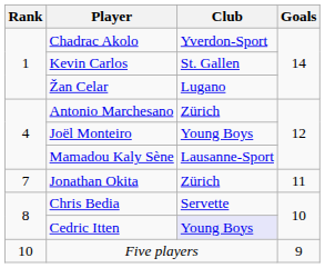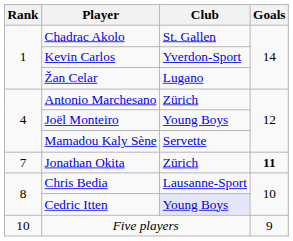 <table class="wikitable sortable" style="text-align:center">
 <tr>
 <th>Rank</th>
 <th>Player</th>
 <th>Club</th>
 <th>Goals</th>
 </tr>
 <tr>
 <td rowspan=3>1</td>
 <td align=left> <a href='#'>Chadrac Akolo</a></td>
-<td align=left><a href='#'>Yverdon-Sport</a></td>
+<td align=left><a href='#'>St. Gallen</a></td>
 <td rowspan=3>14</td>
 </tr>
 <tr>
 <td align=left> <a href='#'>Kevin Carlos</a></td>
-<td align=left><a href='#'>St. Gallen</a></td>
+<td align=left><a href='#'>Yverdon-Sport</a></td>
 </tr>
 <tr>
 <td align=left> <a href='#'>Žan Celar</a></td>
 <td align=left><a href='#'>Lugano</a></td>
 </tr>
 <tr>
 <td rowspan=3>4</td>
 <td align=left> <a href='#'>Antonio Marchesano</a></td>
 <td align=left><a href='#'>Zürich</a></td>
 <td rowspan=3>12</td>
 </tr>
 <tr>
 <td align=left> <a href='#'>Joël Monteiro</a></td>
 <td align=left><a href='#'>Young Boys</a></td>
 </tr>
 <tr>
 <td align=left> <a href='#'>Mamadou Kaly Sène</a></td>
-<td align=left><a href='#'>Lausanne-Sport</a></td>
+<td align=left><a href='#'>Servette</a></td>
 </tr>
 <tr>
 <td>7</td>
 <td align=left> <a href='#'>Jonathan Okita</a></td>
 <td align=left><a href='#'>Zürich</a></td>
-<td>11</td>
+<td><strong>11</strong></td>
 </tr>
 <tr>
 <td rowspan=2>8</td>
 <td align=left> <a href='#'>Chris Bedia</a></td>
-<td align=left><a href='#'>Servette</a></td>
+<td align=left><a href='#'>Lausanne-Sport</a></td>
 <td rowspan=2>10</td>
 </tr>
 <tr>
 <td align=left> <a href='#'>Cedric Itten</a></td>
 <td align=left style="background: lavender;"><a href='#'>Young Boys</a></td>
 </tr>
 <tr>
 <td>10</td>
 <td colspan=2><em>Five players</em></td>
 <td>9</td>
 </tr>
 </table>
